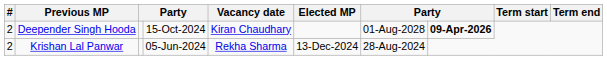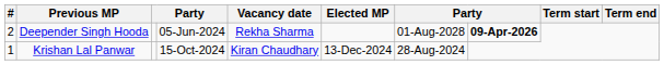 <table class="wikitable" style="text-align:center;">
 <tr>
 <th>#</th>
 <th>Previous MP</th>
 <th colspan="2">Party</th>
 <th>Vacancy date</th>
 <th>Elected MP</th>
 <th colspan="2">Party</th>
 <th>Term start</th>
 <th>Term end</th>
 </tr>
 <tr>
 <td>2</td>
 <td><a href='#'>Deepender Singh Hooda</a></td>
 <td></td>
-<td>15-Oct-2024</td>
-<td><a href='#'>Kiran Chaudhary</a></td>
+<td>05-Jun-2024</td>
+<td><a href='#'>Rekha Sharma</a></td>
 <td></td>
 <td>01-Aug-2028</td>
 <td><strong>09-Apr-2026</strong></td>
 </tr>
 <tr>
-<td>2</td>
+<td>1</td>
 <td><a href='#'>Krishan Lal Panwar</a></td>
 <td></td>
-<td>05-Jun-2024</td>
-<td><a href='#'>Rekha Sharma</a></td>
+<td>15-Oct-2024</td>
+<td><a href='#'>Kiran Chaudhary</a></td>
 <td>13-Dec-2024</td>
 <td>28-Aug-2024</td>
 </tr>
 </table>
